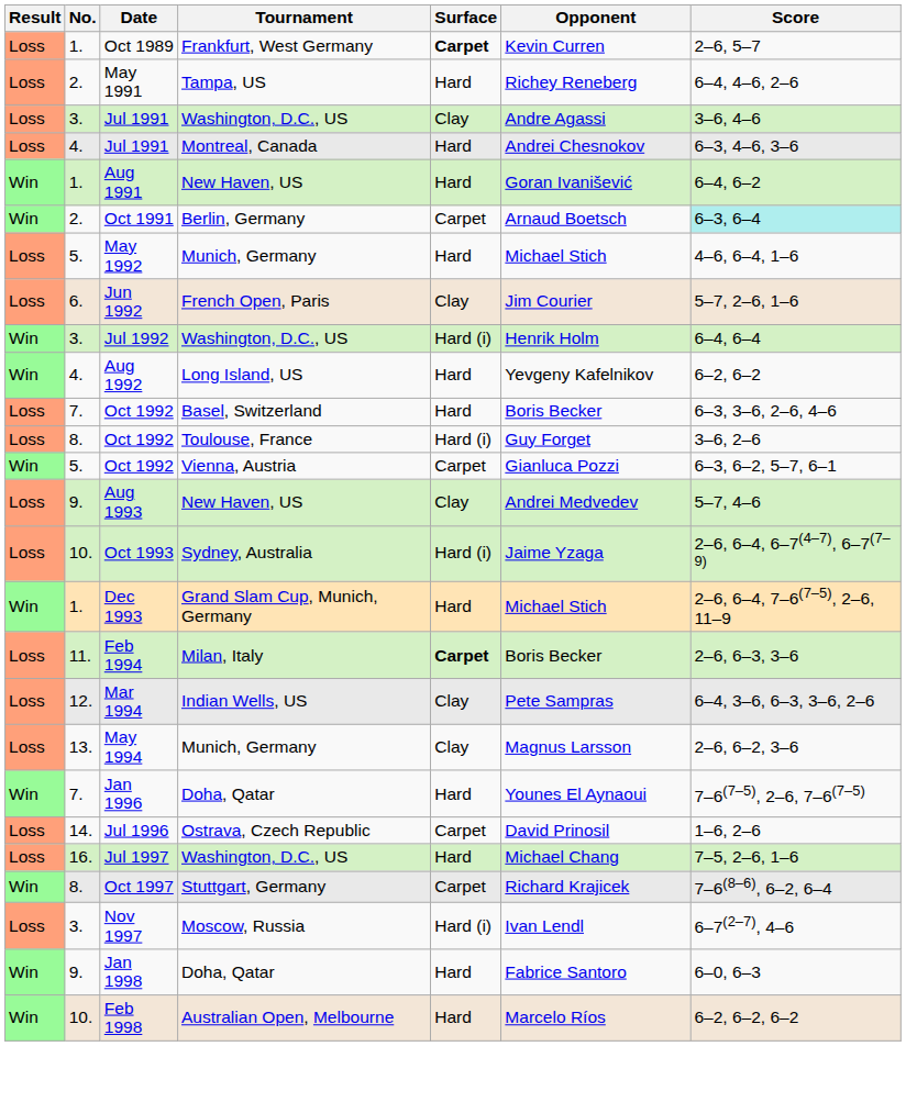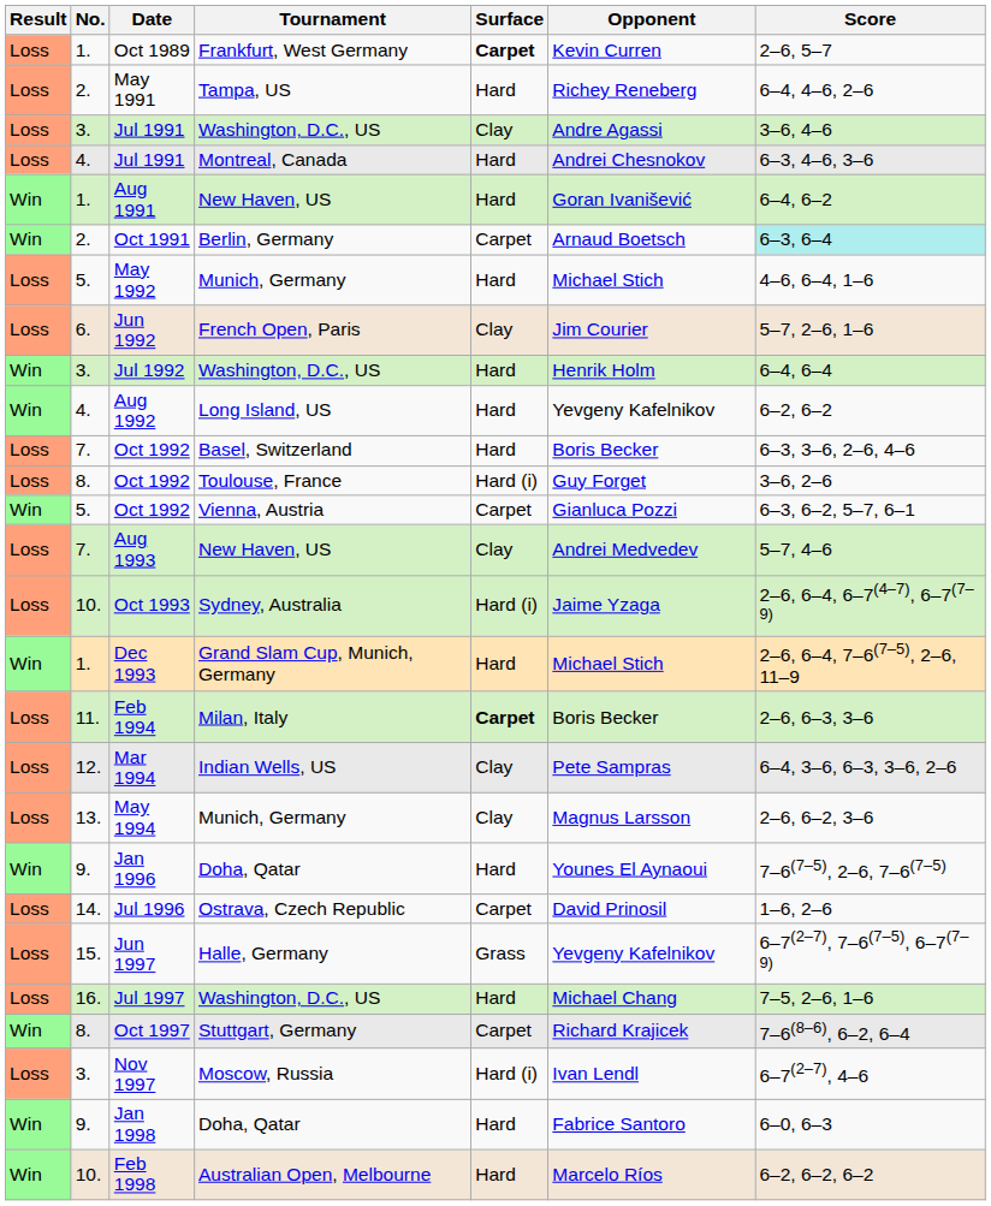 <table class="sortable wikitable">
 <tr>
 <th style="width:40px">Result</th>
 <th style="width:20px">No.</th>
 <th style="width:65px">Date</th>
 <th style="width:230px">Tournament</th>
 <th style="width:50px">Surface</th>
 <th style="width:170px">Opponent</th>
 <th style="width:190px" class="unsortable">Score</th>
 </tr>
 <tr>
 <td style="background:#ffa07a;">Loss</td>
 <td>1.</td>
 <td>Oct 1989</td>
 <td><a href='#'>Frankfurt</a>, West Germany</td>
 <td><strong>Carpet</strong></td>
 <td> <a href='#'>Kevin Curren</a></td>
 <td>2–6, 5–7</td>
 </tr>
 <tr>
 <td style="background:#ffa07a;">Loss</td>
 <td>2.</td>
 <td>May 1991</td>
 <td><a href='#'>Tampa</a>, US</td>
 <td>Hard</td>
 <td> <a href='#'>Richey Reneberg</a></td>
 <td>6–4, 4–6, 2–6</td>
 </tr>
 <tr style="background:#d4f1c5;">
 <td style="background:#ffa07a;">Loss</td>
 <td>3.</td>
 <td><a href='#'>Jul 1991</a></td>
 <td><a href='#'>Washington, D.C.</a>, US</td>
 <td>Clay</td>
 <td> <a href='#'>Andre Agassi</a></td>
 <td>3–6, 4–6</td>
 </tr>
 <tr style="background:#e9e9e9;">
 <td style="background:#ffa07a;">Loss</td>
 <td>4.</td>
 <td><a href='#'>Jul 1991</a></td>
 <td><a href='#'>Montreal</a>, Canada</td>
 <td>Hard</td>
 <td> <a href='#'>Andrei Chesnokov</a></td>
 <td>6–3, 4–6, 3–6</td>
 </tr>
 <tr style="background:#d4f1c5;">
 <td style="background:#98fb98;">Win</td>
 <td>1.</td>
 <td><a href='#'>Aug 1991</a></td>
 <td><a href='#'>New Haven</a>, US</td>
 <td>Hard</td>
 <td> <a href='#'>Goran Ivanišević</a></td>
 <td>6–4, 6–2</td>
 </tr>
 <tr>
 <td style="background:#98fb98;">Win</td>
 <td>2.</td>
 <td><a href='#'>Oct 1991</a></td>
 <td><a href='#'>Berlin</a>, Germany</td>
 <td>Carpet</td>
 <td> <a href='#'>Arnaud Boetsch</a></td>
 <td style="background: paleturquoise;">6–3, 6–4</td>
 </tr>
 <tr>
 <td style="background:#ffa07a;">Loss</td>
 <td>5.</td>
 <td><a href='#'>May 1992</a></td>
 <td><a href='#'>Munich</a>, Germany</td>
 <td>Hard</td>
 <td> <a href='#'>Michael Stich</a></td>
 <td>4–6, 6–4, 1–6</td>
 </tr>
 <tr style="background:#f3e6d7;">
 <td style="background:#ffa07a;">Loss</td>
 <td>6.</td>
 <td><a href='#'>Jun 1992</a></td>
 <td><a href='#'>French Open</a>, Paris</td>
 <td>Clay</td>
 <td> <a href='#'>Jim Courier</a></td>
 <td>5–7, 2–6, 1–6</td>
 </tr>
 <tr style="background:#d4f1c5;">
 <td style="background:#98fb98;">Win</td>
 <td>3.</td>
 <td><a href='#'>Jul 1992</a></td>
 <td><a href='#'>Washington, D.C.</a>, US</td>
-<td>Hard (i)</td>
+<td>Hard</td>
 <td> <a href='#'>Henrik Holm</a></td>
 <td>6–4, 6–4</td>
 </tr>
 <tr>
 <td style="background:#98fb98;">Win</td>
 <td>4.</td>
 <td><a href='#'>Aug 1992</a></td>
 <td><a href='#'>Long Island</a>, US</td>
 <td>Hard</td>
 <td> Yevgeny Kafelnikov</td>
 <td>6–2, 6–2</td>
 </tr>
 <tr>
 <td style="background:#ffa07a;">Loss</td>
 <td>7.</td>
 <td><a href='#'>Oct 1992</a></td>
 <td><a href='#'>Basel</a>, Switzerland</td>
 <td>Hard</td>
 <td> <a href='#'>Boris Becker</a></td>
 <td>6–3, 3–6, 2–6, 4–6</td>
 </tr>
 <tr>
 <td style="background:#ffa07a;">Loss</td>
 <td>8.</td>
 <td><a href='#'>Oct 1992</a></td>
 <td><a href='#'>Toulouse</a>, France</td>
 <td>Hard (i)</td>
 <td> <a href='#'>Guy Forget</a></td>
 <td>3–6, 2–6</td>
 </tr>
 <tr>
 <td style="background:#98fb98;">Win</td>
 <td>5.</td>
 <td><a href='#'>Oct 1992</a></td>
 <td><a href='#'>Vienna</a>, Austria</td>
 <td>Carpet</td>
 <td> <a href='#'>Gianluca Pozzi</a></td>
 <td>6–3, 6–2, 5–7, 6–1</td>
 </tr>
 <tr style="background:#d4f1c5;">
 <td style="background:#ffa07a;">Loss</td>
-<td>9.</td>
+<td>7.</td>
 <td><a href='#'>Aug 1993</a></td>
 <td><a href='#'>New Haven</a>, US</td>
 <td>Clay</td>
 <td> <a href='#'>Andrei Medvedev</a></td>
 <td>5–7, 4–6</td>
 </tr>
 <tr style="background:#d4f1c5;">
 <td style="background:#ffa07a;">Loss</td>
 <td>10.</td>
 <td><a href='#'>Oct 1993</a></td>
 <td><a href='#'>Sydney</a>, Australia</td>
 <td>Hard (i)</td>
 <td> <a href='#'>Jaime Yzaga</a></td>
 <td>2–6, 6–4, 6–7<sup>(4–7)</sup>, 6–7<sup>(7–9)</sup></td>
 </tr>
 <tr style="background:moccasin;">
 <td style="background:#98fb98;">Win</td>
 <td>1.</td>
 <td><a href='#'>Dec 1993</a></td>
 <td><a href='#'>Grand Slam Cup</a>, Munich, Germany</td>
 <td>Hard</td>
 <td> <a href='#'>Michael Stich</a></td>
 <td>2–6, 6–4, 7–6<sup>(7–5)</sup>, 2–6, 11–9</td>
 </tr>
 <tr style="background:#d4f1c5;">
 <td style="background:#ffa07a;">Loss</td>
 <td>11.</td>
 <td><a href='#'>Feb 1994</a></td>
 <td><a href='#'>Milan</a>, Italy</td>
 <td><strong>Carpet</strong></td>
 <td> Boris Becker</td>
 <td>2–6, 6–3, 3–6</td>
 </tr>
 <tr style="background:#e9e9e9;">
 <td style="background:#ffa07a;">Loss</td>
 <td>12.</td>
 <td><a href='#'>Mar 1994</a></td>
 <td><a href='#'>Indian Wells</a>, US</td>
 <td>Clay</td>
 <td> <a href='#'>Pete Sampras</a></td>
 <td>6–4, 3–6, 6–3, 3–6, 2–6</td>
 </tr>
 <tr>
 <td style="background:#ffa07a;">Loss</td>
 <td>13.</td>
 <td><a href='#'>May 1994</a></td>
 <td>Munich, Germany</td>
 <td>Clay</td>
 <td> <a href='#'>Magnus Larsson</a></td>
 <td>2–6, 6–2, 3–6</td>
 </tr>
 <tr>
 <td style="background:#98fb98;">Win</td>
-<td>7.</td>
+<td>9.</td>
 <td><a href='#'>Jan 1996</a></td>
 <td><a href='#'>Doha</a>, Qatar</td>
 <td>Hard</td>
 <td> <a href='#'>Younes El Aynaoui</a></td>
 <td>7–6<sup>(7–5)</sup>, 2–6, 7–6<sup>(7–5)</sup></td>
 </tr>
 <tr>
 <td style="background:#ffa07a;">Loss</td>
 <td>14.</td>
 <td><a href='#'>Jul 1996</a></td>
 <td><a href='#'>Ostrava</a>, Czech Republic</td>
 <td>Carpet</td>
 <td> <a href='#'>David Prinosil</a></td>
 <td>1–6, 2–6</td>
+</tr>
+<tr>
+<td style="background:#ffa07a;">Loss</td>
+<td>15.</td>
+<td><a href='#'>Jun 1997</a></td>
+<td><a href='#'>Halle</a>, Germany</td>
+<td>Grass</td>
+<td> <a href='#'>Yevgeny Kafelnikov</a></td>
+<td>6–7<sup>(2–7)</sup>, 7–6<sup>(7–5)</sup>, 6–7<sup>(7–9)</sup></td>
 </tr>
 <tr style="background:#d4f1c5;">
 <td style="background:#ffa07a;">Loss</td>
 <td>16.</td>
 <td><a href='#'>Jul 1997</a></td>
 <td><a href='#'>Washington, D.C.</a>, US</td>
 <td>Hard</td>
 <td> <a href='#'>Michael Chang</a></td>
 <td>7–5, 2–6, 1–6</td>
 </tr>
 <tr style="background:#e9e9e9;">
 <td style="background:#98fb98;">Win</td>
 <td>8.</td>
 <td><a href='#'>Oct 1997</a></td>
 <td><a href='#'>Stuttgart</a>, Germany</td>
 <td>Carpet</td>
 <td> <a href='#'>Richard Krajicek</a></td>
 <td>7–6<sup>(8–6)</sup>, 6–2, 6–4</td>
 </tr>
 <tr>
 <td style="background:#ffa07a;">Loss</td>
 <td>3.</td>
 <td><a href='#'>Nov 1997</a></td>
 <td><a href='#'>Moscow</a>, Russia</td>
 <td>Hard (i)</td>
 <td> <a href='#'>Ivan Lendl</a></td>
 <td>6–7<sup>(2–7)</sup>, 4–6</td>
 </tr>
 <tr>
 <td style="background:#98fb98;">Win</td>
 <td>9.</td>
 <td><a href='#'>Jan 1998</a></td>
 <td>Doha, Qatar</td>
 <td>Hard</td>
 <td> <a href='#'>Fabrice Santoro</a></td>
 <td>6–0, 6–3</td>
 </tr>
 <tr style="background:#f3e6d7;">
 <td style="background:#98fb98;">Win</td>
 <td>10.</td>
 <td><a href='#'>Feb 1998</a></td>
 <td><a href='#'>Australian Open</a>, <a href='#'>Melbourne</a></td>
 <td>Hard</td>
 <td> <a href='#'>Marcelo Ríos</a></td>
 <td>6–2, 6–2, 6–2</td>
 </tr>
 </table>
